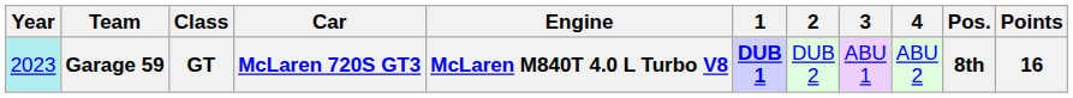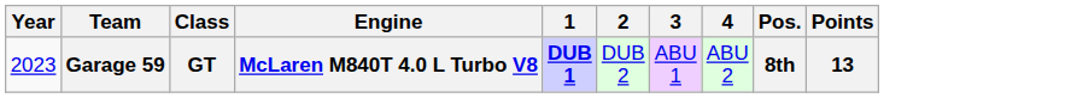 <table class="wikitable" style="text-align:center; font-size:85%">
 <tr>
 <th>Year</th>
 <th>Team</th>
 <th>Class</th>
-<th>Car</th>
 <th>Engine</th>
 <th>1</th>
 <th>2</th>
 <th>3</th>
 <th>4</th>
 <th>Pos.</th>
 <th>Points</th>
 </tr>
 <tr>
-<td style="background: paleturquoise;"><a href='#'>2023</a></td>
+<td><a href='#'>2023</a></td>
 <th nowrap>Garage 59</th>
 <th>GT</th>
-<th nowrap><a href='#'>McLaren 720S GT3</a></th>
 <th nowrap><a href='#'>McLaren</a> M840T 4.0 L Turbo <a href='#'>V8</a></th>
 <td style="background:#CFCFFF;"><strong><a href='#'>DUB<br>1</a><br></strong></td>
 <td style="background:#DFFFDF;"><a href='#'>DUB<br>2</a><br></td>
 <td style="background:#EFCFFF;"><a href='#'>ABU<br>1</a><br></td>
 <td style="background:#DFFFDF;"><a href='#'>ABU<br>2</a><br></td>
 <th>8th</th>
-<th>16</th>
+<th>13</th>
 </tr>
 </table>
